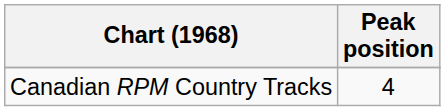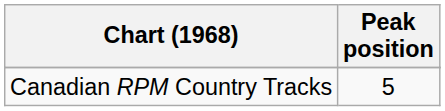 <table class="wikitable sortable">
 <tr>
 <th align="left">Chart (1968)</th>
 <th align="center">Peak<br>position</th>
 </tr>
 <tr>
 </tr>
 <tr>
 <td align="left">Canadian <em>RPM</em> Country Tracks</td>
-<td align="center">4</td>
+<td align="center">5</td>
 </tr>
 </table>
